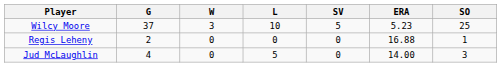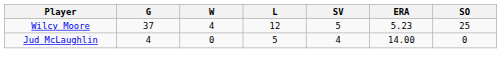 <table class="wikitable sortable">
 <tr>
 <th bgcolor="#DDDDFF" width="16%">Player</th>
 <th bgcolor="#DDDDFF" width="9%">G</th>
 <th bgcolor="#DDDDFF" width="9%">W</th>
 <th bgcolor="#DDDDFF" width="9%">L</th>
 <th bgcolor="#DDDDFF" width="9%">SV</th>
 <th bgcolor="#DDDDFF" width="9%">ERA</th>
 <th bgcolor="#DDDDFF" width="9%">SO</th>
 </tr>
 <tr align="center">
 <td><a href='#'>Wilcy Moore</a></td>
 <td>37</td>
-<td>3</td>
-<td>10</td>
+<td>4</td>
+<td>12</td>
 <td>5</td>
 <td>5.23</td>
 <td>25</td>
-</tr>
-<tr align=center>
-<td><a href='#'>Regis Leheny</a></td>
-<td>2</td>
-<td>0</td>
-<td>0</td>
-<td>0</td>
-<td>16.88</td>
-<td>1</td>
 </tr>
 <tr align=center>
 <td><a href='#'>Jud McLaughlin</a></td>
 <td>4</td>
 <td>0</td>
 <td>5</td>
+<td>4</td>
+<td>14.00</td>
 <td>0</td>
-<td>14.00</td>
-<td>3</td>
 </tr>
 </table>
